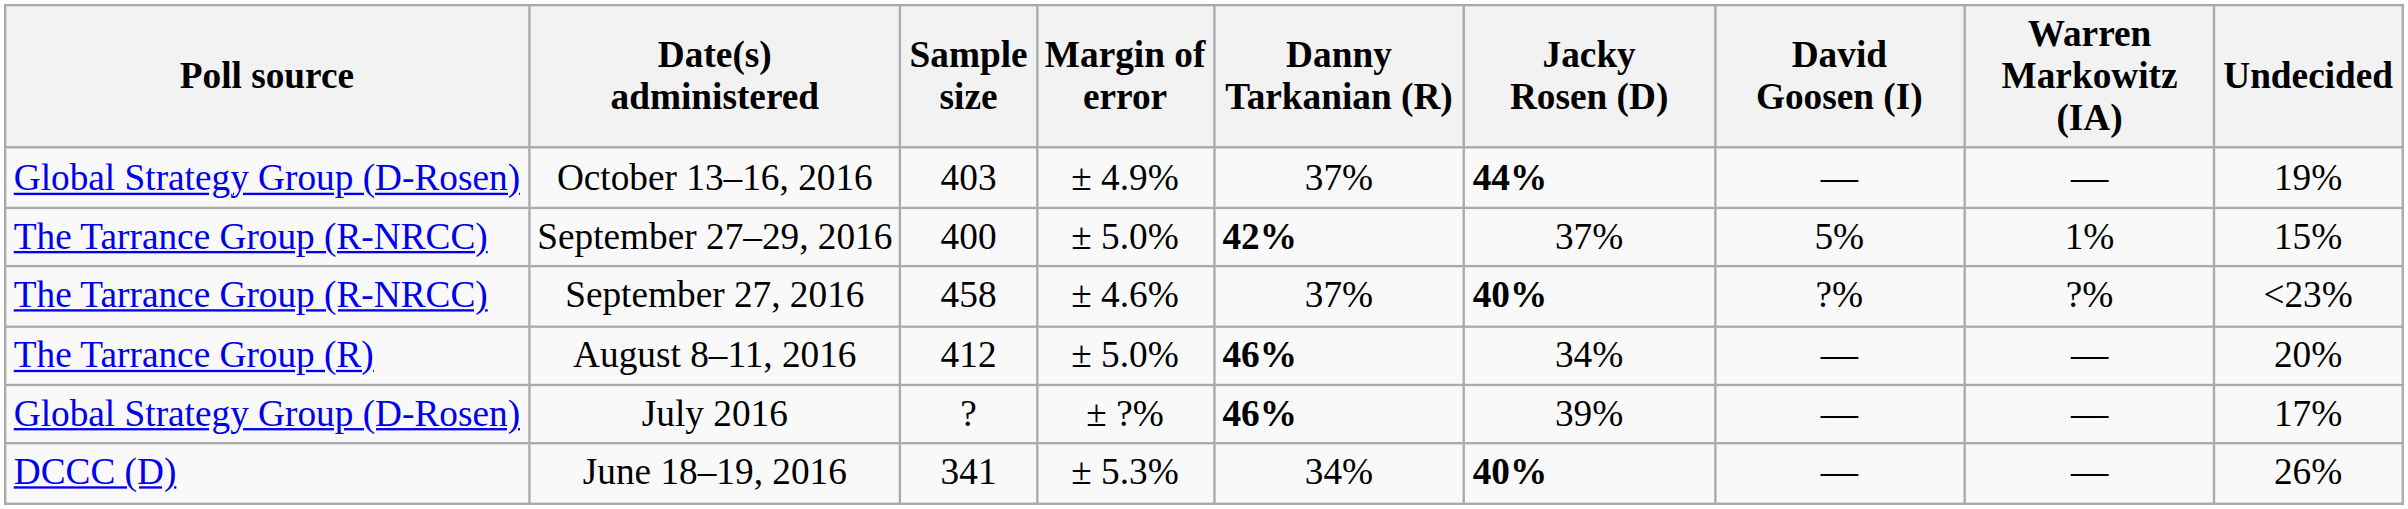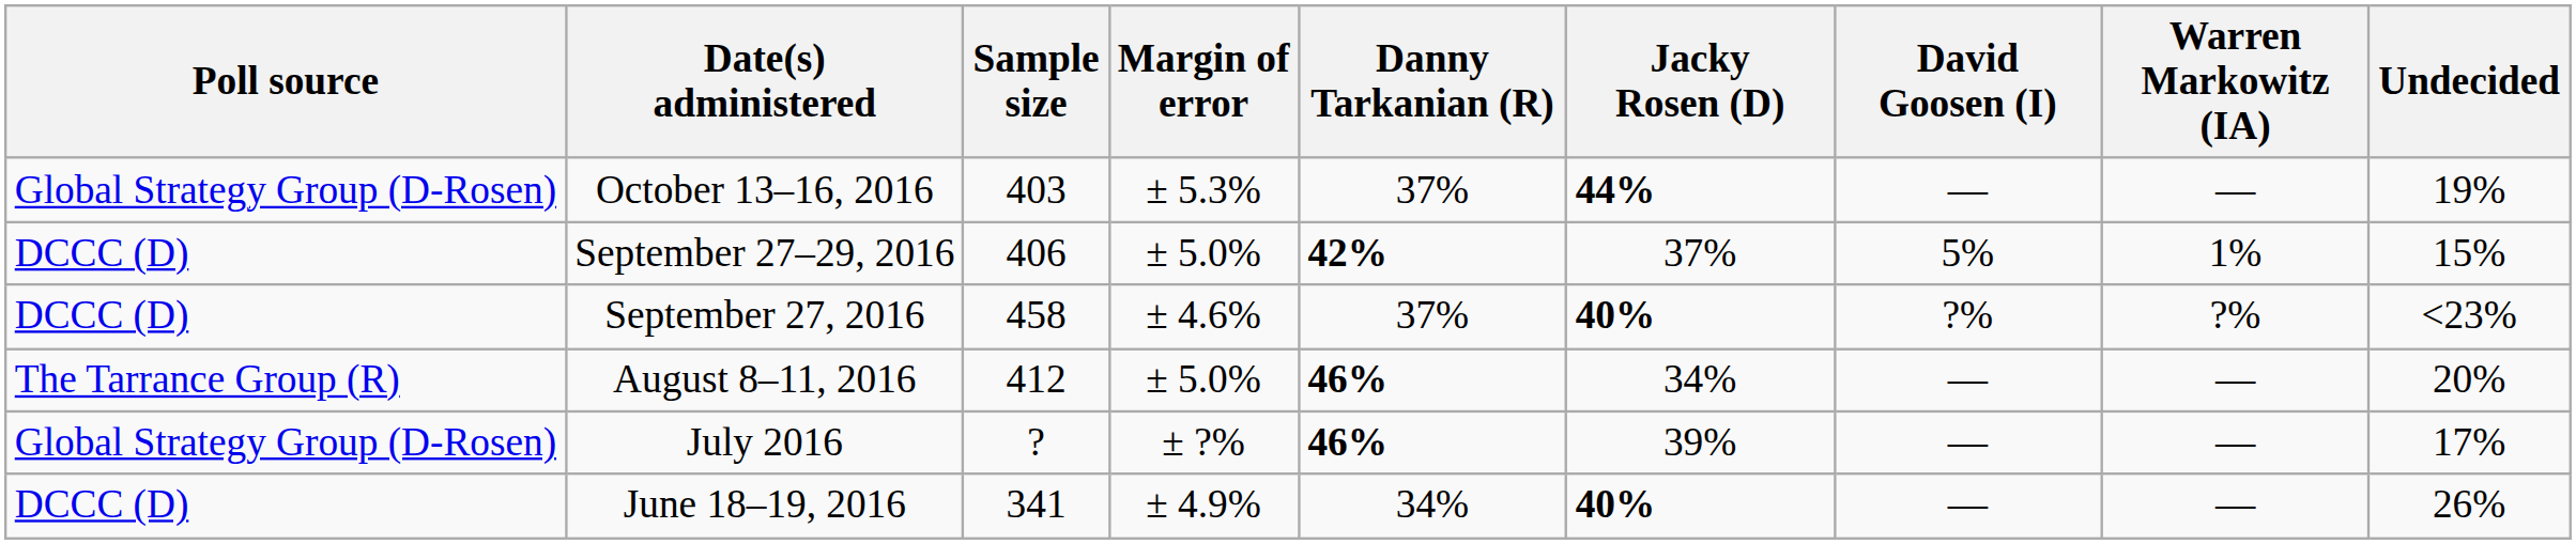 <table class="wikitable">
 <tr>
 <th>Poll source</th>
 <th>Date(s)<br>administered</th>
 <th>Sample<br>size</th>
 <th>Margin of<br>error</th>
 <th style="width:100px;">Danny<br>Tarkanian (R)</th>
 <th style="width:100px;">Jacky<br>Rosen (D)</th>
 <th style="width:100px;">David<br>Goosen (I)</th>
 <th style="width:100px;">Warren<br>Markowitz (IA)</th>
 <th>Undecided</th>
 </tr>
 <tr>
 <td><a href='#'>Global Strategy Group (D-Rosen)</a></td>
 <td align=center>October 13–16, 2016</td>
 <td align=center>403</td>
-<td align=center>± 4.9%</td>
+<td align=center>± 5.3%</td>
 <td align=center>37%</td>
 <td><strong>44%</strong></td>
 <td align=center>—</td>
 <td align=center>—</td>
 <td align=center>19%</td>
 </tr>
 <tr>
-<td><a href='#'>The Tarrance Group (R-NRCC)</a></td>
+<td><a href='#'>DCCC (D)</a></td>
 <td align=center>September 27–29, 2016</td>
-<td align=center>400</td>
+<td align=center>406</td>
 <td align=center>± 5.0%</td>
 <td><strong>42%</strong></td>
 <td align=center>37%</td>
 <td align=center>5%</td>
 <td align=center>1%</td>
 <td align=center>15%</td>
 </tr>
 <tr>
-<td><a href='#'>The Tarrance Group (R-NRCC)</a></td>
+<td><a href='#'>DCCC (D)</a></td>
 <td align=center>September 27, 2016</td>
 <td align=center>458</td>
 <td align=center>± 4.6%</td>
 <td align=center>37%</td>
 <td><strong>40%</strong></td>
 <td align=center>?%</td>
 <td align=center>?%</td>
 <td align=center><23%</td>
 </tr>
 <tr>
 <td><a href='#'>The Tarrance Group (R)</a></td>
 <td align=center>August 8–11, 2016</td>
 <td align=center>412</td>
 <td align=center>± 5.0%</td>
 <td><strong>46%</strong></td>
 <td align=center>34%</td>
 <td align=center>—</td>
 <td align=center>—</td>
 <td align=center>20%</td>
 </tr>
 <tr>
 <td><a href='#'>Global Strategy Group (D-Rosen)</a></td>
 <td align=center>July 2016</td>
 <td align=center>?</td>
 <td align=center>± ?%</td>
 <td><strong>46%</strong></td>
 <td align=center>39%</td>
 <td align=center>—</td>
 <td align=center>—</td>
 <td align=center>17%</td>
 </tr>
 <tr>
 <td><a href='#'>DCCC (D)</a></td>
 <td align=center>June 18–19, 2016</td>
 <td align=center>341</td>
-<td align=center>± 5.3%</td>
+<td align=center>± 4.9%</td>
 <td align=center>34%</td>
 <td><strong>40%</strong></td>
 <td align=center>—</td>
 <td align=center>—</td>
 <td align=center>26%</td>
 </tr>
 </table>
